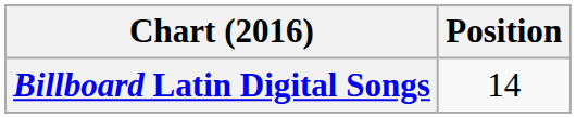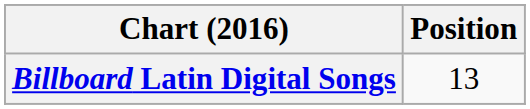 <table class="wikitable plainrowheaders">
 <tr>
 <th>Chart (2016)</th>
 <th>Position</th>
 </tr>
 <tr>
 <th scope="row"><a href='#'><em>Billboard</em> Latin Digital Songs</a></th>
-<td align="center">14</td>
+<td align="center">13</td>
 </tr>
 </table>
